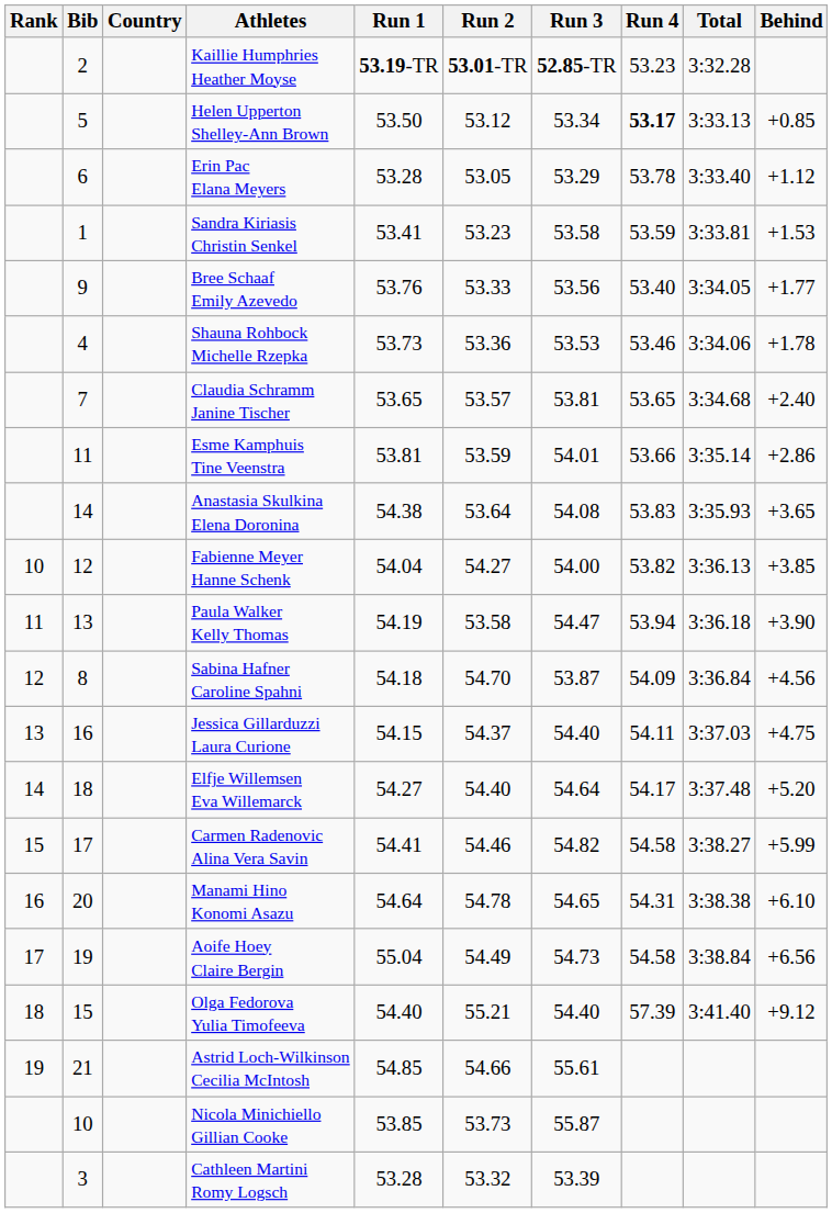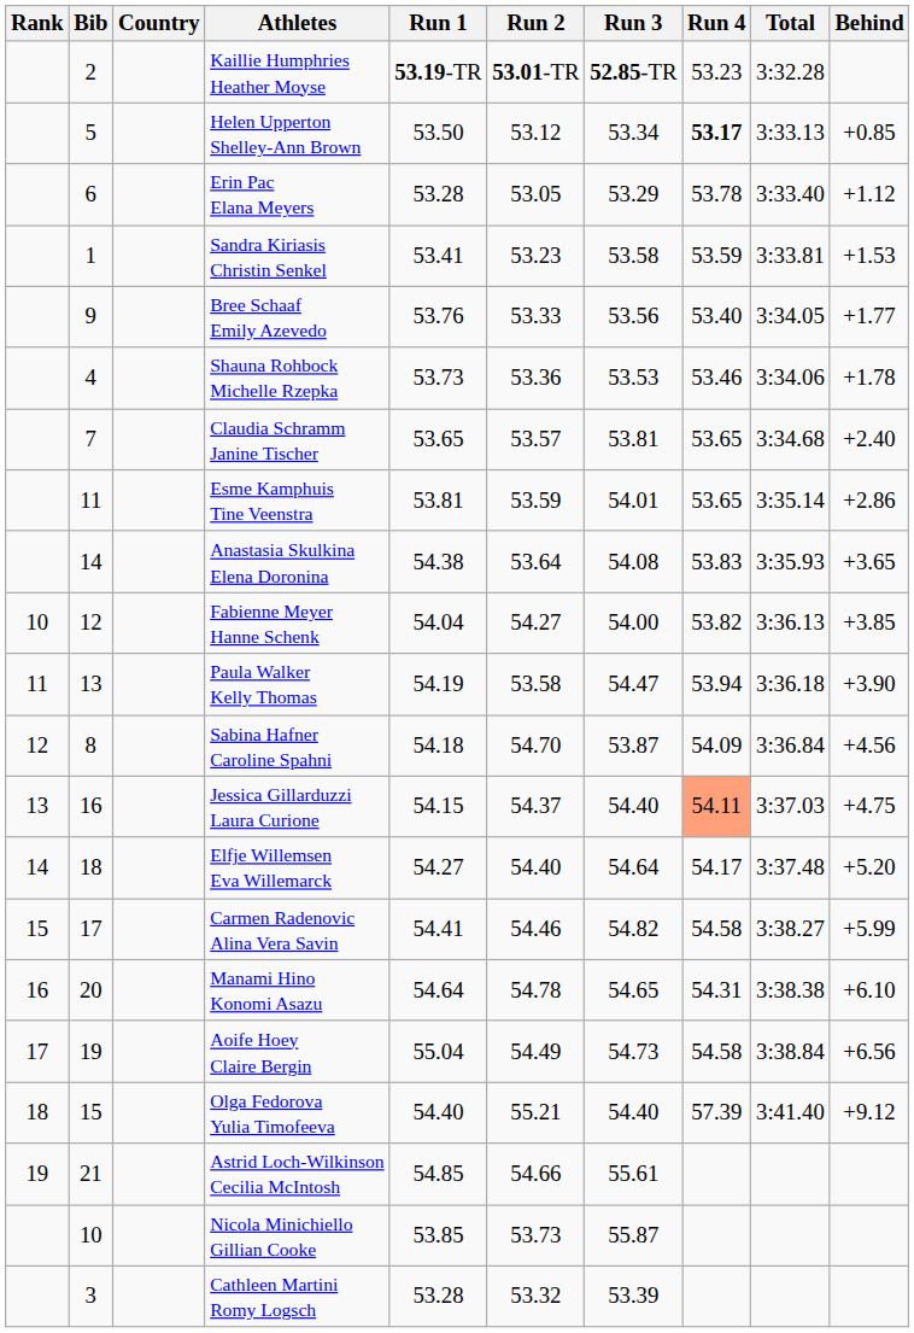 <table class="wikitable sortable" style="text-align:center">
 <tr>
 <th>Rank</th>
 <th>Bib</th>
 <th>Country</th>
 <th>Athletes</th>
 <th>Run 1</th>
 <th>Run 2</th>
 <th>Run 3</th>
 <th>Run 4</th>
 <th>Total</th>
 <th>Behind</th>
 </tr>
 <tr>
 <td></td>
 <td>2</td>
 <td align="left"></td>
 <td align="left"><small><a href='#'>Kaillie Humphries</a><br><a href='#'>Heather Moyse</a></small></td>
 <td><strong>53.19</strong>-TR</td>
 <td><strong>53.01</strong>-TR</td>
 <td><strong>52.85</strong>-TR</td>
 <td>53.23</td>
 <td>3:32.28</td>
 <td></td>
 </tr>
 <tr>
 <td></td>
 <td>5</td>
 <td align="left"></td>
 <td align="left"><small><a href='#'>Helen Upperton</a><br><a href='#'>Shelley-Ann Brown</a></small></td>
 <td>53.50</td>
 <td>53.12</td>
 <td>53.34</td>
 <td><strong>53.17</strong></td>
 <td>3:33.13</td>
 <td>+0.85</td>
 </tr>
 <tr>
 <td></td>
 <td>6</td>
 <td align="left"></td>
 <td align="left"><small><a href='#'>Erin Pac</a><br><a href='#'>Elana Meyers</a> </small></td>
 <td>53.28</td>
 <td>53.05</td>
 <td>53.29</td>
 <td>53.78</td>
 <td>3:33.40</td>
 <td>+1.12</td>
 </tr>
 <tr>
 <td></td>
 <td>1</td>
 <td align="left"></td>
 <td align="left"><small><a href='#'>Sandra Kiriasis</a><br><a href='#'>Christin Senkel</a> </small></td>
 <td>53.41</td>
 <td>53.23</td>
 <td>53.58</td>
 <td>53.59</td>
 <td>3:33.81</td>
 <td>+1.53</td>
 </tr>
 <tr>
 <td></td>
 <td>9</td>
 <td align="left"></td>
 <td align="left"><small><a href='#'>Bree Schaaf</a><br><a href='#'>Emily Azevedo</a></small></td>
 <td>53.76</td>
 <td>53.33</td>
 <td>53.56</td>
 <td>53.40</td>
 <td>3:34.05</td>
 <td>+1.77</td>
 </tr>
 <tr>
 <td></td>
 <td>4</td>
 <td align="left"></td>
 <td align="left"><small><a href='#'>Shauna Rohbock</a><br><a href='#'>Michelle Rzepka</a> </small></td>
 <td>53.73</td>
 <td>53.36</td>
 <td>53.53</td>
 <td>53.46</td>
 <td>3:34.06</td>
 <td>+1.78</td>
 </tr>
 <tr>
 <td></td>
 <td>7</td>
 <td align="left"></td>
 <td align="left"><small><a href='#'>Claudia Schramm</a><br><a href='#'>Janine Tischer</a> </small></td>
 <td>53.65</td>
 <td>53.57</td>
 <td>53.81</td>
 <td>53.65</td>
 <td>3:34.68</td>
 <td>+2.40</td>
 </tr>
 <tr>
 <td></td>
 <td>11</td>
 <td align="left"></td>
 <td align="left"><small><a href='#'>Esme Kamphuis</a><br><a href='#'>Tine Veenstra</a></small></td>
 <td>53.81</td>
 <td>53.59</td>
 <td>54.01</td>
-<td>53.66</td>
+<td>53.65</td>
 <td>3:35.14</td>
 <td>+2.86</td>
 </tr>
 <tr>
 <td></td>
 <td>14</td>
 <td align="left"></td>
 <td align="left"><small><a href='#'>Anastasia Skulkina</a><br><a href='#'>Elena Doronina</a></small></td>
 <td>54.38</td>
 <td>53.64</td>
 <td>54.08</td>
 <td>53.83</td>
 <td>3:35.93</td>
 <td>+3.65</td>
 </tr>
 <tr>
 <td>10</td>
 <td>12</td>
 <td align="left"></td>
 <td align="left"><small><a href='#'>Fabienne Meyer</a><br><a href='#'>Hanne Schenk</a> </small></td>
 <td>54.04</td>
 <td>54.27</td>
 <td>54.00</td>
 <td>53.82</td>
 <td>3:36.13</td>
 <td>+3.85</td>
 </tr>
 <tr>
 <td>11</td>
 <td>13</td>
 <td align="left"></td>
 <td align="left"><small><a href='#'>Paula Walker</a><br><a href='#'>Kelly Thomas</a></small></td>
 <td>54.19</td>
 <td>53.58</td>
 <td>54.47</td>
 <td>53.94</td>
 <td>3:36.18</td>
 <td>+3.90</td>
 </tr>
 <tr>
 <td>12</td>
 <td>8</td>
 <td align="left"></td>
 <td align="left"><small><a href='#'>Sabina Hafner</a><br><a href='#'>Caroline Spahni</a></small></td>
 <td>54.18</td>
 <td>54.70</td>
 <td>53.87</td>
 <td>54.09</td>
 <td>3:36.84</td>
 <td>+4.56</td>
 </tr>
 <tr>
 <td>13</td>
 <td>16</td>
 <td align="left"></td>
 <td align="left"><small><a href='#'>Jessica Gillarduzzi</a><br><a href='#'>Laura Curione</a> </small></td>
 <td>54.15</td>
 <td>54.37</td>
 <td>54.40</td>
-<td>54.11</td>
+<td style="background: lightsalmon;">54.11</td>
 <td>3:37.03</td>
 <td>+4.75</td>
 </tr>
 <tr>
 <td>14</td>
 <td>18</td>
 <td align="left"></td>
 <td align="left"><small><a href='#'>Elfje Willemsen</a><br><a href='#'>Eva Willemarck</a></small></td>
 <td>54.27</td>
 <td>54.40</td>
 <td>54.64</td>
 <td>54.17</td>
 <td>3:37.48</td>
 <td>+5.20</td>
 </tr>
 <tr>
 <td>15</td>
 <td>17</td>
 <td align="left"></td>
 <td align="left"><small><a href='#'>Carmen Radenovic</a><br><a href='#'>Alina Vera Savin</a> </small></td>
 <td>54.41</td>
 <td>54.46</td>
 <td>54.82</td>
 <td>54.58</td>
 <td>3:38.27</td>
 <td>+5.99</td>
 </tr>
 <tr>
 <td>16</td>
 <td>20</td>
 <td align="left"></td>
 <td align="left"><small><a href='#'>Manami Hino</a><br><a href='#'>Konomi Asazu</a> </small></td>
 <td>54.64</td>
 <td>54.78</td>
 <td>54.65</td>
 <td>54.31</td>
 <td>3:38.38</td>
 <td>+6.10</td>
 </tr>
 <tr>
 <td>17</td>
 <td>19</td>
 <td align="left"></td>
 <td align="left"><small><a href='#'>Aoife Hoey</a><br><a href='#'>Claire Bergin</a></small></td>
 <td>55.04</td>
 <td>54.49</td>
 <td>54.73</td>
 <td>54.58</td>
 <td>3:38.84</td>
 <td>+6.56</td>
 </tr>
 <tr>
 <td>18</td>
 <td>15</td>
 <td align="left"></td>
 <td align="left"><small><a href='#'>Olga Fedorova</a><br><a href='#'>Yulia Timofeeva</a></small></td>
 <td>54.40</td>
 <td>55.21</td>
 <td>54.40</td>
 <td>57.39</td>
 <td>3:41.40</td>
 <td>+9.12</td>
 </tr>
 <tr>
 <td>19</td>
 <td>21</td>
 <td align="left"></td>
 <td align="left"><small><a href='#'>Astrid Loch-Wilkinson</a><br><a href='#'>Cecilia McIntosh</a></small></td>
 <td>54.85</td>
 <td>54.66</td>
 <td>55.61</td>
 <td></td>
 <td></td>
 <td></td>
 </tr>
 <tr>
 <td></td>
 <td>10</td>
 <td align="left"></td>
 <td align="left"><small><a href='#'>Nicola Minichiello</a><br><a href='#'>Gillian Cooke</a></small></td>
 <td>53.85</td>
 <td>53.73</td>
 <td>55.87</td>
 <td></td>
 <td></td>
 <td></td>
 </tr>
 <tr>
 <td></td>
 <td>3</td>
 <td align="left"></td>
 <td align="left"><small><a href='#'>Cathleen Martini</a><br><a href='#'>Romy Logsch</a> </small></td>
 <td>53.28</td>
 <td>53.32</td>
 <td>53.39</td>
 <td></td>
 <td></td>
 <td></td>
 </tr>
 </table>
